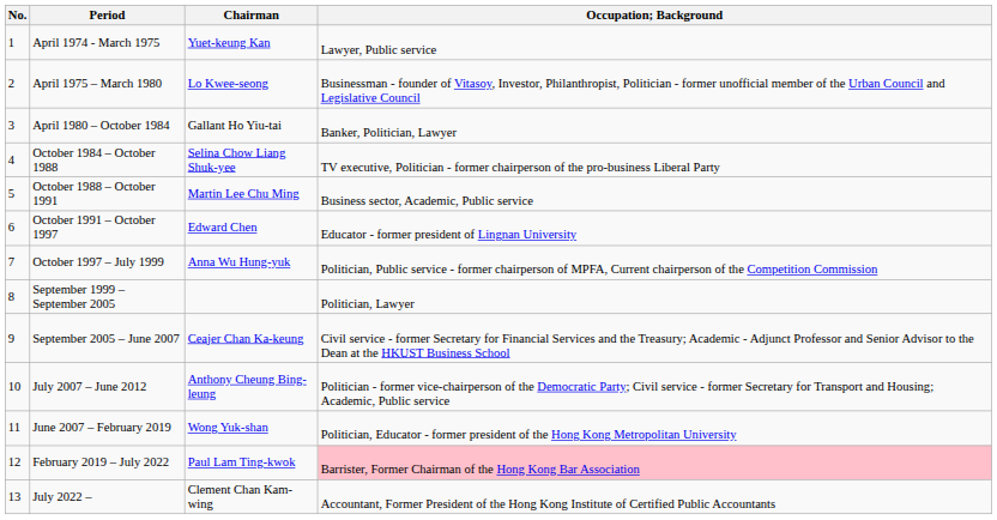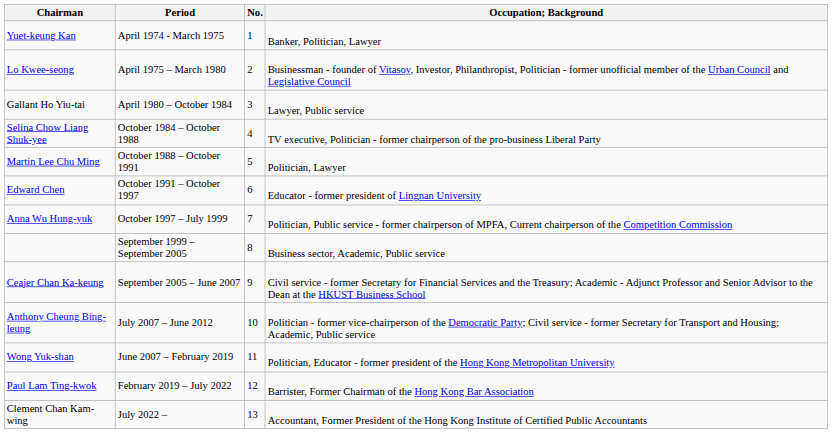 <table class="wikitable">
 <tr>
+<th>Chairman</th>
+<th>Period</th>
 <th>No.</th>
-<th>Period</th>
-<th>Chairman</th>
 <th>Occupation; Background</th>
 </tr>
 <tr>
+<td><a href='#'>Yuet-keung Kan</a></td>
+<td>April 1974 - March 1975</td>
 <td>1</td>
-<td>April 1974 - March 1975</td>
-<td><a href='#'>Yuet-keung Kan</a></td>
+<td><br>Banker, Politician, Lawyer</td>
+</tr>
+<tr>
+<td><a href='#'>Lo Kwee-seong</a></td>
+<td>April 1975 – March 1980</td>
+<td>2</td>
+<td><br>Businessman - founder of <a href='#'>Vitasoy</a>, Investor, Philanthropist, Politician - former unofficial member of the <a href='#'>Urban Council</a> and <a href='#'>Legislative Council</a></td>
+</tr>
+<tr>
+<td>Gallant Ho Yiu-tai</td>
+<td>April 1980 – October 1984</td>
+<td>3</td>
 <td><br>Lawyer, Public service</td>
 </tr>
 <tr>
-<td>2</td>
-<td>April 1975 – March 1980</td>
-<td><a href='#'>Lo Kwee-seong</a></td>
-<td><br>Businessman - founder of <a href='#'>Vitasoy</a>, Investor, Philanthropist, Politician - former unofficial member of the <a href='#'>Urban Council</a> and <a href='#'>Legislative Council</a></td>
-</tr>
-<tr>
-<td>3</td>
-<td>April 1980 – October 1984</td>
-<td>Gallant Ho Yiu-tai</td>
-<td><br>Banker, Politician, Lawyer</td>
-</tr>
-<tr>
+<td><a href='#'>Selina Chow Liang Shuk-yee</a></td>
+<td>October 1984 – October 1988</td>
 <td>4</td>
-<td>October 1984 – October 1988</td>
-<td><a href='#'>Selina Chow Liang Shuk-yee</a></td>
 <td><br>TV executive, Politician - former chairperson of the pro-business Liberal Party</td>
 </tr>
 <tr>
+<td><a href='#'>Martin Lee Chu Ming</a></td>
+<td>October 1988 – October 1991</td>
 <td>5</td>
-<td>October 1988 – October 1991</td>
-<td><a href='#'>Martin Lee Chu Ming</a></td>
+<td><br>Politician, Lawyer</td>
+</tr>
+<tr>
+<td><a href='#'>Edward Chen</a></td>
+<td>October 1991 – October 1997</td>
+<td>6</td>
+<td><br>Educator - former president of <a href='#'>Lingnan University</a></td>
+</tr>
+<tr>
+<td><a href='#'>Anna Wu Hung-yuk</a></td>
+<td>October 1997 – July 1999</td>
+<td>7</td>
+<td><br>Politician, Public service - former chairperson of MPFA, Current chairperson of the <a href='#'>Competition Commission</a></td>
+</tr>
+<tr>
+<td></td>
+<td>September 1999 – September 2005</td>
+<td>8</td>
 <td><br>Business sector, Academic, Public service</td>
 </tr>
 <tr>
-<td>6</td>
-<td>October 1991 – October 1997</td>
-<td><a href='#'>Edward Chen</a></td>
-<td><br>Educator - former president of <a href='#'>Lingnan University</a></td>
-</tr>
-<tr>
-<td>7</td>
-<td>October 1997 – July 1999</td>
-<td><a href='#'>Anna Wu Hung-yuk</a></td>
-<td><br>Politician, Public service - former chairperson of MPFA, Current chairperson of the <a href='#'>Competition Commission</a></td>
-</tr>
-<tr>
-<td>8</td>
-<td>September 1999 – September 2005</td>
-<td></td>
-<td><br>Politician, Lawyer</td>
-</tr>
-<tr>
+<td><a href='#'>Ceajer Chan Ka-keung</a></td>
+<td>September 2005 – June 2007</td>
 <td>9</td>
-<td>September 2005 – June 2007</td>
-<td><a href='#'>Ceajer Chan Ka-keung</a></td>
 <td><br>Civil service - former Secretary for Financial Services and the Treasury;  Academic - Adjunct Professor and Senior Advisor to the Dean at the <a href='#'>HKUST Business School</a></td>
 </tr>
 <tr>
+<td><a href='#'>Anthony Cheung Bing-leung</a></td>
+<td>July 2007 – June 2012</td>
 <td>10</td>
-<td>July 2007 – June 2012</td>
-<td><a href='#'>Anthony Cheung Bing-leung</a></td>
 <td><br>Politician - former vice-chairperson of the <a href='#'>Democratic Party</a>; Civil service - former Secretary for Transport and Housing; Academic, Public service</td>
 </tr>
 <tr>
+<td><a href='#'>Wong Yuk-shan</a></td>
+<td>June 2007 – February 2019</td>
 <td>11</td>
-<td>June 2007 – February 2019</td>
-<td><a href='#'>Wong Yuk-shan</a></td>
 <td><br>Politician, Educator - former president of the <a href='#'>Hong Kong Metropolitan University</a></td>
 </tr>
 <tr>
+<td><a href='#'>Paul Lam Ting-kwok</a></td>
+<td>February 2019 – July 2022</td>
 <td>12</td>
-<td>February 2019 – July 2022</td>
-<td><a href='#'>Paul Lam Ting-kwok</a></td>
-<td style="background: pink;"><br>Barrister, Former Chairman of the <a href='#'>Hong Kong Bar Association</a></td>
+<td><br>Barrister, Former Chairman of the <a href='#'>Hong Kong Bar Association</a></td>
 </tr>
 <tr>
+<td>Clement Chan Kam-wing</td>
+<td>July 2022 –</td>
 <td>13</td>
-<td>July 2022 –</td>
-<td>Clement Chan Kam-wing</td>
 <td><br>Accountant, Former President of the Hong Kong Institute of Certified Public Accountants</td>
 </tr>
 </table>
